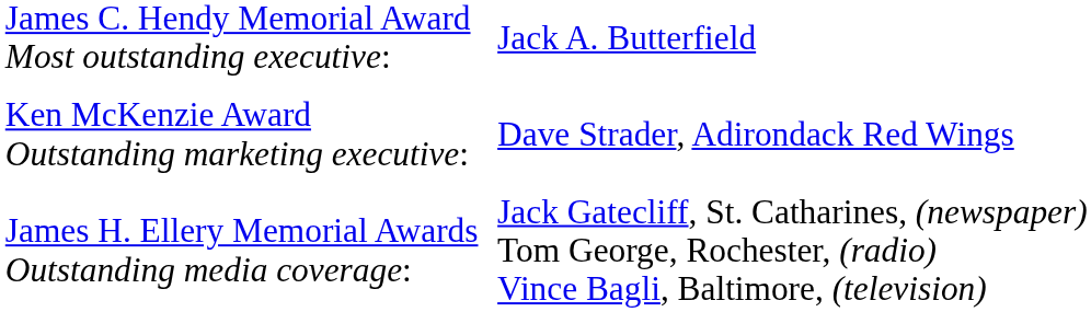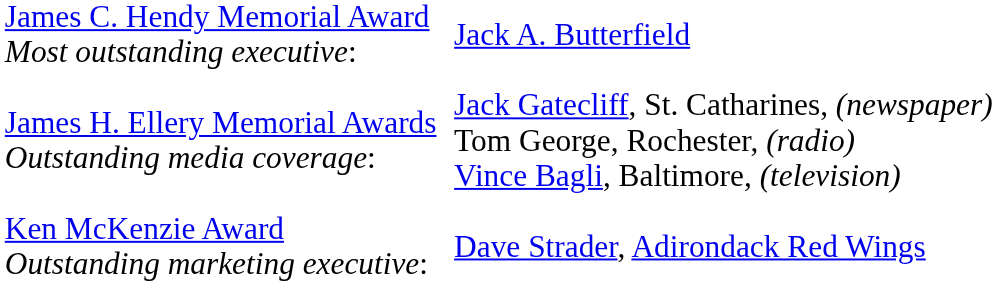 <table cellpadding="3" cellspacing="3">
 <tr>
 <td><a href='#'>James C. Hendy Memorial Award</a><br><em>Most outstanding executive</em>:</td>
 <td><a href='#'>Jack A. Butterfield</a></td>
 </tr>
 <tr>
+<td><a href='#'>James H. Ellery Memorial Awards</a> <br><em>Outstanding media coverage</em>:</td>
+<td><a href='#'>Jack Gatecliff</a>, St. Catharines, <em>(newspaper)</em><br>Tom George, Rochester, <em>(radio)</em><br><a href='#'>Vince Bagli</a>, Baltimore, <em>(television)</em></td>
+</tr>
+<tr>
 <td><a href='#'>Ken McKenzie Award</a><br><em>Outstanding marketing executive</em>:</td>
 <td><a href='#'>Dave Strader</a>, <a href='#'>Adirondack Red Wings</a></td>
 </tr>
-<tr>
-<td><a href='#'>James H. Ellery Memorial Awards</a> <br><em>Outstanding media coverage</em>:</td>
-<td><a href='#'>Jack Gatecliff</a>, St. Catharines, <em>(newspaper)</em><br>Tom George, Rochester, <em>(radio)</em><br><a href='#'>Vince Bagli</a>, Baltimore, <em>(television)</em></td>
-</tr>
 </table>
